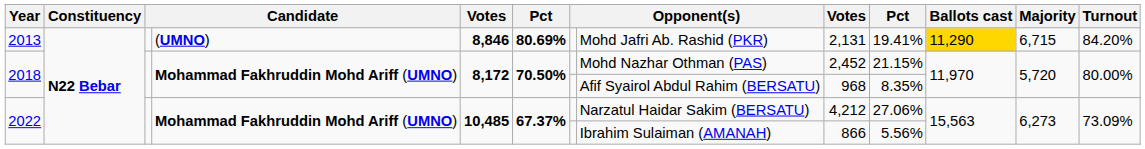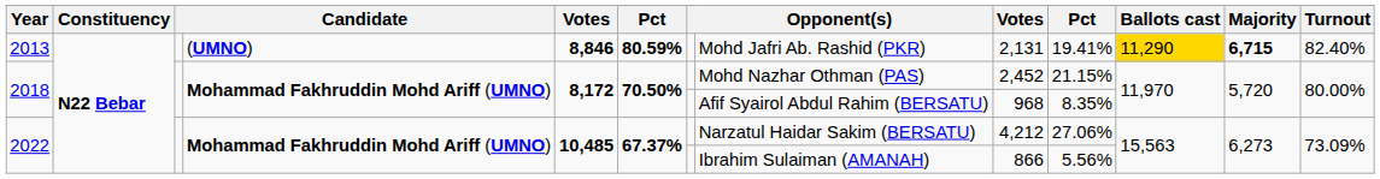 <table class="wikitable" style="margin:0.5em ; font-size:95%">
 <tr>
 <th>Year</th>
 <th>Constituency</th>
 <th colspan=2>Candidate</th>
 <th>Votes</th>
 <th>Pct</th>
 <th colspan=2>Opponent(s)</th>
 <th>Votes</th>
 <th>Pct</th>
 <th>Ballots cast</th>
 <th>Majority</th>
 <th>Turnout</th>
 </tr>
 <tr>
 <td><a href='#'>2013</a></td>
 <td rowspan="5"><strong>N22 <a href='#'>Bebar</a></strong></td>
 <td></td>
 <td> (<a href='#'><strong>UMNO</strong></a>)</td>
 <td align="right"><strong>8,846</strong></td>
-<td><strong>80.69%</strong></td>
+<td><strong>80.59%</strong></td>
 <td></td>
 <td>Mohd Jafri Ab. Rashid (<a href='#'>PKR</a>)</td>
 <td align="right">2,131</td>
 <td>19.41%</td>
 <td style="background: gold;">11,290</td>
-<td>6,715</td>
-<td>84.20%</td>
+<td><strong>6,715</strong></td>
+<td>82.40%</td>
 </tr>
 <tr>
 <td rowspan=2><a href='#'>2018</a></td>
 <td rowspan=2 ></td>
 <td rowspan=2><strong>Mohammad Fakhruddin Mohd Ariff</strong> (<a href='#'><strong>UMNO</strong></a>)</td>
 <td rowspan=2 align="right"><strong>8,172</strong></td>
 <td rowspan=2><strong>70.50%</strong></td>
 <td></td>
 <td>Mohd Nazhar Othman (<a href='#'>PAS</a>)</td>
 <td align="right">2,452</td>
 <td>21.15%</td>
 <td rowspan=2>11,970</td>
 <td rowspan=2>5,720</td>
 <td rowspan=2>80.00%</td>
 </tr>
 <tr>
 <td></td>
 <td>Afif Syairol Abdul Rahim (<a href='#'>BERSATU</a>)</td>
 <td align="right">968</td>
 <td align="right">8.35%</td>
 </tr>
 <tr>
 <td rowspan="2"><a href='#'>2022</a></td>
 <td rowspan="2" ></td>
 <td rowspan="2"><strong>Mohammad Fakhruddin Mohd Ariff</strong> (<a href='#'><strong>UMNO</strong></a>)</td>
 <td rowspan="2" align=right><strong>10,485</strong></td>
 <td rowspan="2"><strong>67.37%</strong></td>
 <td></td>
 <td>Narzatul Haidar Sakim (<a href='#'>BERSATU</a>)</td>
 <td align=right>4,212</td>
 <td>27.06%</td>
 <td rowspan="2">15,563</td>
 <td rowspan="2">6,273</td>
 <td rowspan="2">73.09%</td>
 </tr>
 <tr>
 <td></td>
 <td>Ibrahim Sulaiman (<a href='#'>AMANAH</a>)</td>
 <td align="right">866</td>
 <td align="right">5.56%</td>
 </tr>
 </table>
